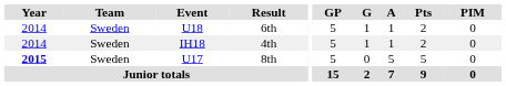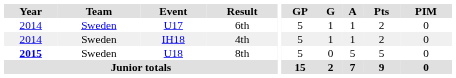 <table border="0" cellpadding="1" cellspacing="0" ID="Table3" style="text-align:center; width:40em">
 <tr ALIGN="center" bgcolor="#e0e0e0">
 <th>Year</th>
 <th>Team</th>
 <th>Event</th>
 <th>Result</th>
 <th rowspan="99" bgcolor="#ffffff"></th>
 <th>GP</th>
 <th>G</th>
 <th>A</th>
 <th>Pts</th>
 <th>PIM</th>
 </tr>
 <tr>
 <td><a href='#'>2014</a></td>
 <td><a href='#'>Sweden</a></td>
-<td><a href='#'>U18</a></td>
+<td><a href='#'>U17</a></td>
 <td>6th</td>
 <td>5</td>
 <td>1</td>
 <td>1</td>
 <td>2</td>
 <td>0</td>
 </tr>
 <tr bgcolor="#f0f0f0">
 <td><a href='#'>2014</a></td>
 <td>Sweden</td>
 <td><a href='#'>IH18</a></td>
 <td>4th</td>
 <td>5</td>
 <td>1</td>
 <td>1</td>
 <td>2</td>
 <td>0</td>
 </tr>
 <tr>
 <td><strong><a href='#'>2015</a></strong></td>
 <td>Sweden</td>
-<td><a href='#'>U17</a></td>
+<td><a href='#'>U18</a></td>
 <td>8th</td>
 <td>5</td>
 <td>0</td>
 <td>5</td>
 <td>5</td>
 <td>0</td>
 </tr>
 <tr bgcolor="#e0e0e0">
 <th colspan="4">Junior totals</th>
 <th>15</th>
 <th>2</th>
 <th>7</th>
 <th>9</th>
 <th>0</th>
 </tr>
 </table>
